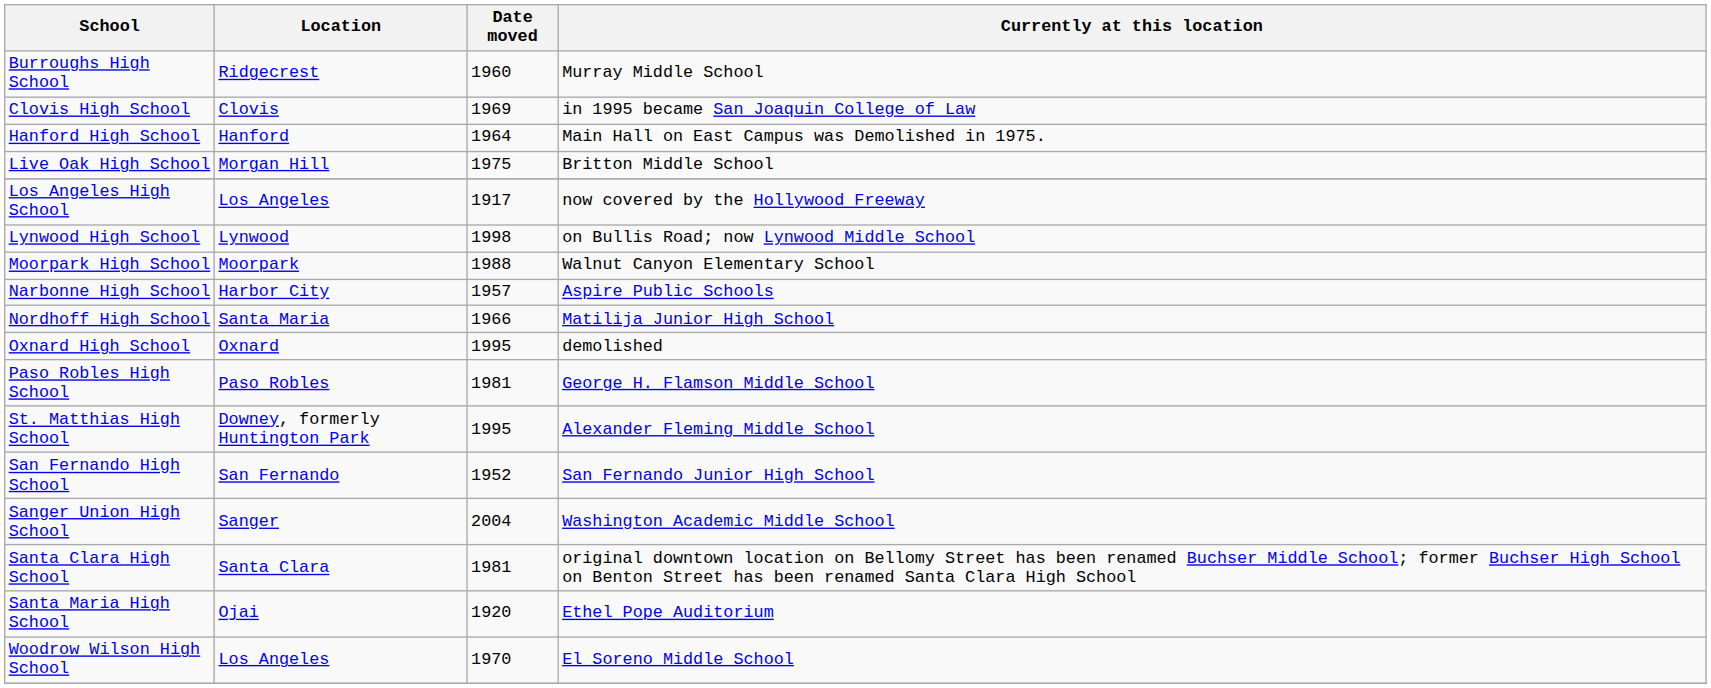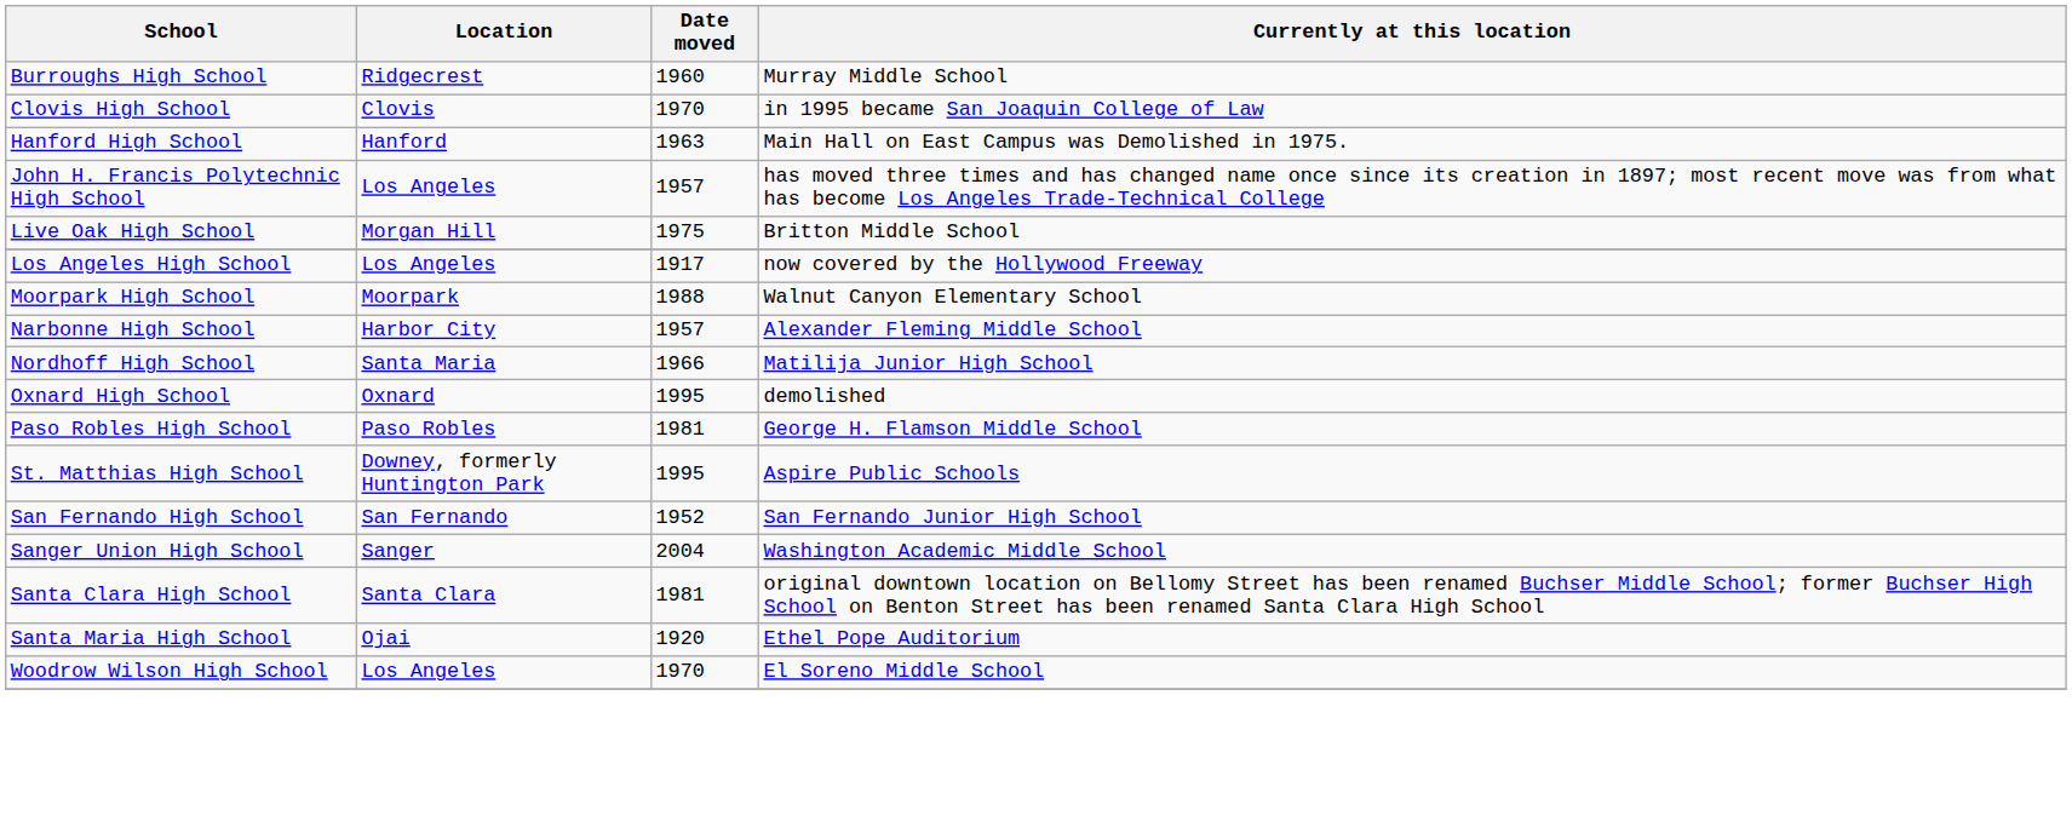 <table class="wikitable sortable" style="font-size:95%; ">
 <tr>
 <th>School</th>
 <th>Location</th>
 <th>Date moved</th>
 <th>Currently at this location</th>
 </tr>
 <tr>
 <td><a href='#'>Burroughs High School</a></td>
 <td><a href='#'>Ridgecrest</a></td>
 <td>1960</td>
 <td>Murray Middle School</td>
 </tr>
 <tr>
 <td><a href='#'>Clovis High School</a></td>
 <td><a href='#'>Clovis</a></td>
-<td>1969</td>
+<td>1970</td>
 <td>in 1995 became <a href='#'>San Joaquin College of Law</a></td>
 </tr>
 <tr>
 <td><a href='#'>Hanford High School</a></td>
 <td><a href='#'>Hanford</a></td>
-<td>1964</td>
+<td>1963</td>
 <td>Main Hall on East Campus was Demolished in 1975.</td>
+</tr>
+<tr>
+<td><a href='#'>John H. Francis Polytechnic High School</a></td>
+<td><a href='#'>Los Angeles</a></td>
+<td>1957</td>
+<td>has moved three times and has changed name once since its creation in 1897; most recent move was from what has become <a href='#'>Los Angeles Trade-Technical College</a></td>
 </tr>
 <tr>
 <td><a href='#'>Live Oak High School</a></td>
 <td><a href='#'>Morgan Hill</a></td>
 <td>1975</td>
 <td>Britton Middle School</td>
 </tr>
 <tr>
 </tr>
 <tr>
 <td><a href='#'>Los Angeles High School</a></td>
 <td><a href='#'>Los Angeles</a></td>
 <td>1917</td>
 <td>now covered by the <a href='#'>Hollywood Freeway</a></td>
 </tr>
 <tr>
-<td><a href='#'>Lynwood High School</a></td>
-<td><a href='#'>Lynwood</a></td>
-<td>1998</td>
-<td>on Bullis Road; now <a href='#'>Lynwood Middle School</a></td>
-</tr>
-<tr>
 <td><a href='#'>Moorpark High School</a></td>
 <td><a href='#'>Moorpark</a></td>
 <td>1988</td>
 <td>Walnut Canyon Elementary School</td>
 </tr>
 <tr>
 <td><a href='#'>Narbonne High School</a></td>
 <td><a href='#'>Harbor City</a></td>
 <td>1957</td>
-<td><a href='#'>Aspire Public Schools</a></td>
+<td><a href='#'>Alexander Fleming Middle School</a></td>
 </tr>
 <tr>
 <td><a href='#'>Nordhoff High School</a></td>
 <td><a href='#'>Santa Maria</a></td>
 <td>1966</td>
 <td><a href='#'>Matilija Junior High School</a></td>
 </tr>
 <tr>
 <td><a href='#'>Oxnard High School</a></td>
 <td><a href='#'>Oxnard</a></td>
 <td>1995</td>
 <td>demolished</td>
 </tr>
 <tr>
 <td><a href='#'>Paso Robles High School</a></td>
 <td><a href='#'>Paso Robles</a></td>
 <td>1981</td>
 <td><a href='#'>George H. Flamson Middle School</a></td>
 </tr>
 <tr>
 <td><a href='#'>St. Matthias High School</a></td>
 <td><a href='#'>Downey</a>, formerly <a href='#'>Huntington Park</a></td>
 <td>1995</td>
-<td><a href='#'>Alexander Fleming Middle School</a></td>
+<td><a href='#'>Aspire Public Schools</a></td>
 </tr>
 <tr>
 <td><a href='#'>San Fernando High School</a></td>
 <td><a href='#'>San Fernando</a></td>
 <td>1952</td>
 <td><a href='#'>San Fernando Junior High School</a></td>
 </tr>
 <tr>
 <td><a href='#'>Sanger Union High School</a></td>
 <td><a href='#'>Sanger</a></td>
 <td>2004</td>
 <td><a href='#'>Washington Academic Middle School</a></td>
 </tr>
 <tr>
 <td><a href='#'>Santa Clara High School</a></td>
 <td><a href='#'>Santa Clara</a></td>
 <td>1981</td>
 <td>original downtown location on Bellomy Street has been renamed <a href='#'>Buchser Middle School</a>; former <a href='#'>Buchser High School</a> on Benton Street has been renamed Santa Clara High School</td>
 </tr>
 <tr>
 <td><a href='#'>Santa Maria High School</a></td>
 <td><a href='#'>Ojai</a></td>
 <td>1920</td>
 <td><a href='#'>Ethel Pope Auditorium</a></td>
 </tr>
 <tr>
 <td><a href='#'>Woodrow Wilson High School</a></td>
 <td><a href='#'>Los Angeles</a></td>
 <td>1970</td>
 <td><a href='#'>El Soreno Middle School</a></td>
 </tr>
 <tr>
 </tr>
 </table>
